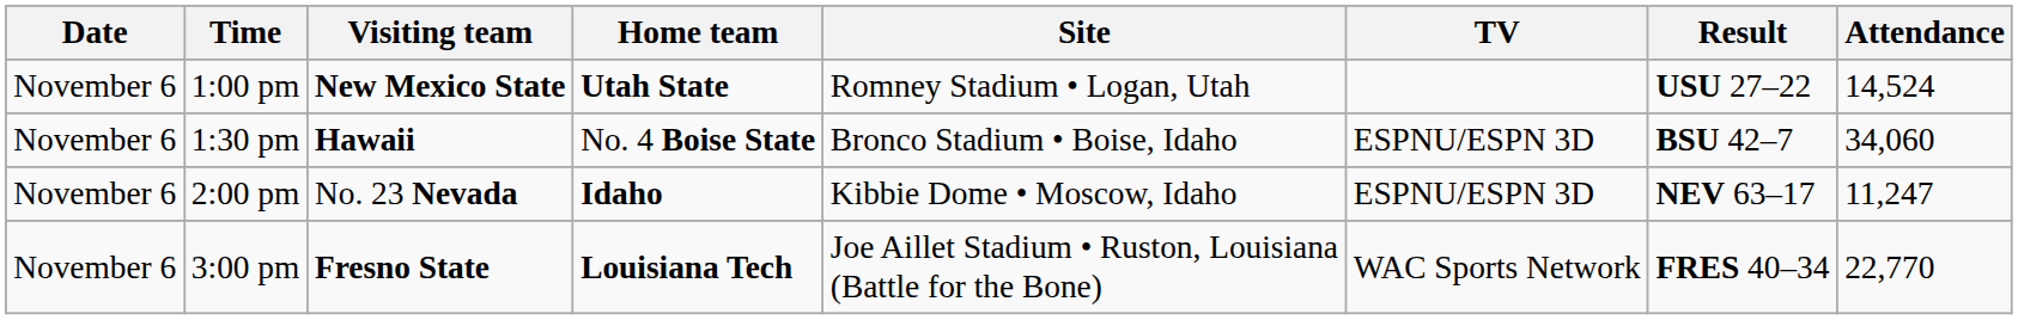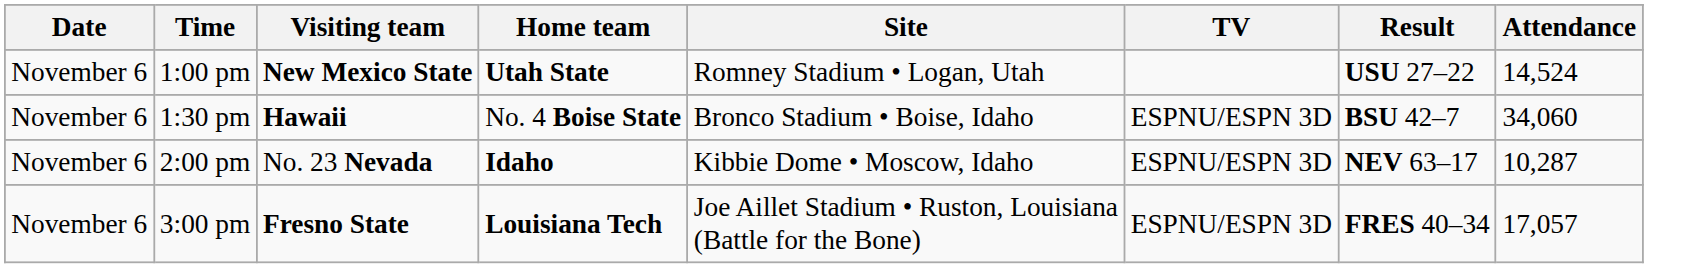 <table class="wikitable" style="font-size:95%;">
 <tr>
 <th>Date</th>
 <th>Time</th>
 <th>Visiting team</th>
 <th>Home team</th>
 <th>Site</th>
 <th>TV</th>
 <th>Result</th>
 <th>Attendance</th>
 </tr>
 <tr bgcolor=>
 <td>November 6</td>
 <td>1:00 pm</td>
 <td><strong>New Mexico State</strong></td>
 <td><strong>Utah State</strong></td>
 <td>Romney Stadium • Logan, Utah</td>
 <td></td>
 <td><strong>USU</strong> 27–22</td>
 <td>14,524</td>
 </tr>
 <tr bgcolor=>
 <td>November 6</td>
 <td>1:30 pm</td>
 <td><strong>Hawaii</strong></td>
 <td>No. 4 <strong>Boise State</strong></td>
 <td>Bronco Stadium • Boise, Idaho</td>
 <td>ESPNU/ESPN 3D</td>
 <td><strong>BSU</strong> 42–7</td>
 <td>34,060</td>
 </tr>
 <tr bgcolor=>
 <td>November 6</td>
 <td>2:00 pm</td>
 <td>No. 23 <strong>Nevada</strong></td>
 <td><strong>Idaho</strong></td>
 <td>Kibbie Dome • Moscow, Idaho</td>
 <td>ESPNU/ESPN 3D</td>
 <td><strong>NEV</strong> 63–17</td>
-<td>11,247</td>
+<td>10,287</td>
 </tr>
 <tr bgcolor=>
 <td>November 6</td>
 <td>3:00 pm</td>
 <td><strong>Fresno State</strong></td>
 <td><strong>Louisiana Tech</strong></td>
 <td>Joe Aillet Stadium • Ruston, Louisiana<br>(Battle for the Bone)</td>
-<td>WAC Sports Network</td>
+<td>ESPNU/ESPN 3D</td>
 <td><strong>FRES</strong> 40–34</td>
-<td>22,770</td>
+<td>17,057</td>
 </tr>
 </table>
